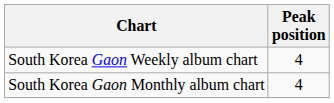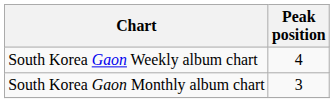 <table class="wikitable sortable">
 <tr>
 <th>Chart</th>
 <th>Peak<br>position</th>
 </tr>
 <tr>
 <td>South Korea <em><a href='#'>Gaon</a></em> Weekly album chart</td>
 <td align="center">4</td>
 </tr>
 <tr>
 <td>South Korea <em>Gaon</em> Monthly album chart</td>
-<td align="center">4</td>
+<td align="center">3</td>
 </tr>
 <tr>
 </tr>
 </table>
